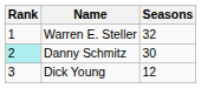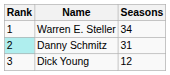 <table class="wikitable">
 <tr>
 <th>Rank</th>
 <th>Name</th>
 <th>Seasons</th>
 </tr>
 <tr>
 <td>1</td>
 <td>Warren E. Steller</td>
-<td>32</td>
+<td>34</td>
 </tr>
 <tr>
 <td style="background: paleturquoise;">2</td>
 <td>Danny Schmitz</td>
-<td>30</td>
+<td>31</td>
 </tr>
 <tr>
 <td>3</td>
 <td>Dick Young</td>
 <td>12</td>
 </tr>
 </table>
